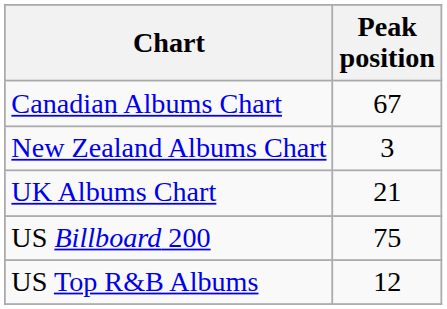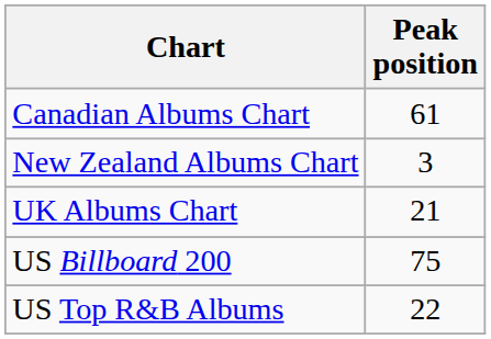 <table class="wikitable sortable">
 <tr>
 <th>Chart</th>
 <th>Peak<br>position</th>
 </tr>
 <tr>
 <td><a href='#'>Canadian Albums Chart</a></td>
-<td style="text-align:center;">67</td>
+<td style="text-align:center;">61</td>
 </tr>
 <tr>
 <td><a href='#'>New Zealand Albums Chart</a></td>
 <td style="text-align:center;">3</td>
 </tr>
 <tr>
 <td><a href='#'>UK Albums Chart</a></td>
 <td style="text-align:center;">21</td>
 </tr>
 <tr>
 <td>US <a href='#'><em>Billboard</em> 200</a></td>
 <td style="text-align:center;">75</td>
 </tr>
 <tr>
 <td>US <a href='#'>Top R&B Albums</a></td>
-<td style="text-align:center;">12</td>
+<td style="text-align:center;">22</td>
 </tr>
 </table>
